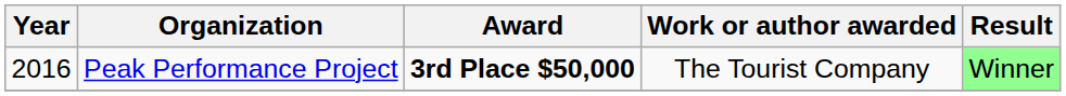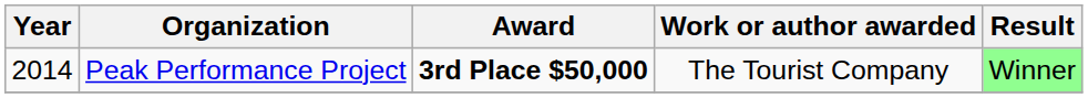 <table class="wikitable plainrowheaders" style="text-align:center;"}>
 <tr>
 <th>Year</th>
 <th>Organization</th>
 <th>Award</th>
 <th>Work or author awarded</th>
 <th>Result</th>
 </tr>
 <tr>
-<td rowspan="1">2016</td>
+<td rowspan="1">2014</td>
 <td><a href='#'>Peak Performance Project</a></td>
 <td><strong>3rd Place $50,000</strong></td>
 <td>The Tourist Company</td>
 <td style="background:#90FF90">Winner</td>
 </tr>
 <tr>
 </tr>
 </table>
